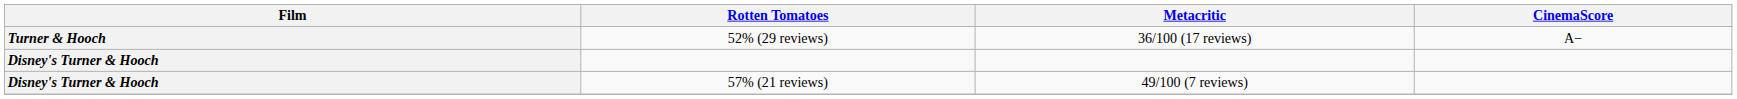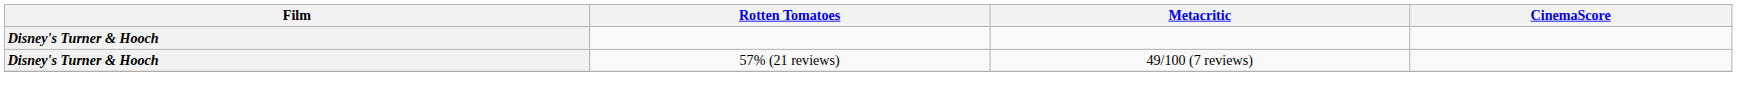 <table class="wikitable sortable" width=99% border="1" style="text-align: center;">
 <tr>
 <th>Film</th>
 <th><a href='#'>Rotten Tomatoes</a></th>
 <th><a href='#'>Metacritic</a></th>
 <th><a href='#'>CinemaScore</a></th>
-</tr>
-<tr>
-<th style="text-align: left;"><em>Turner & Hooch</em></th>
-<td>52% (29 reviews)</td>
-<td>36/100 (17 reviews)</td>
-<td>A−</td>
 </tr>
 <tr>
 <th style="text-align: left;"><em>Disney's Turner & Hooch</em></th>
 <td></td>
 <td></td>
 <td></td>
 </tr>
 <tr>
 <th style="text-align: left;"><em>Disney's Turner & Hooch</em></th>
 <td>57% (21 reviews)</td>
 <td>49/100 (7 reviews)</td>
 <td></td>
 </tr>
 <tr>
 </tr>
 </table>
